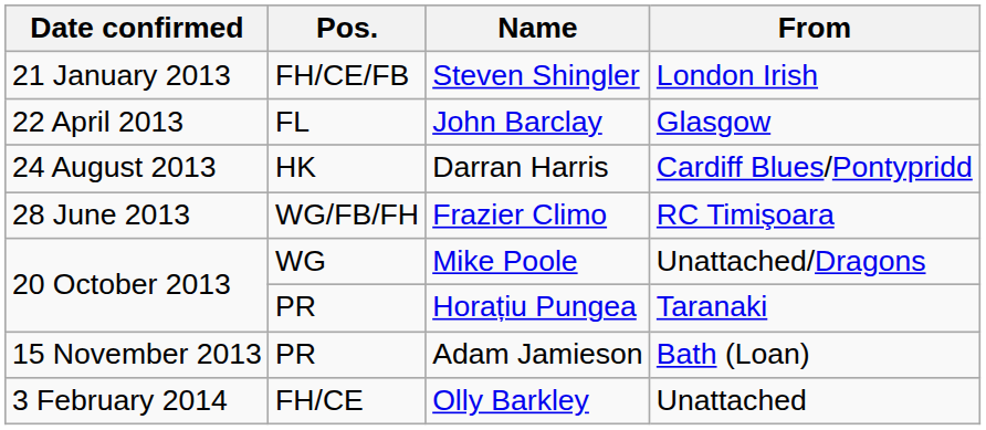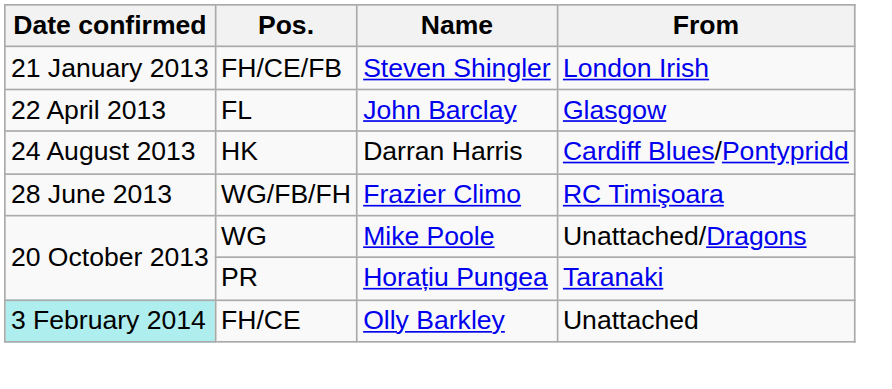 <table class="wikitable">
 <tr>
 <th>Date confirmed</th>
 <th>Pos.</th>
 <th>Name</th>
 <th>From</th>
 </tr>
 <tr>
 <td>21 January 2013</td>
 <td>FH/CE/FB</td>
 <td> <a href='#'>Steven Shingler</a></td>
 <td><a href='#'>London Irish</a></td>
 </tr>
 <tr>
 <td>22 April 2013</td>
 <td>FL</td>
 <td> <a href='#'>John Barclay</a></td>
 <td><a href='#'>Glasgow</a></td>
 </tr>
 <tr>
 <td>24 August 2013</td>
 <td>HK</td>
 <td> Darran Harris</td>
 <td><a href='#'>Cardiff Blues</a>/<a href='#'>Pontypridd</a></td>
 </tr>
 <tr>
 <td>28 June 2013</td>
 <td>WG/FB/FH</td>
 <td> <a href='#'>Frazier Climo</a></td>
 <td><a href='#'>RC Timişoara</a></td>
 </tr>
 <tr>
 <td rowspan="2">20 October 2013</td>
 <td>WG</td>
 <td> <a href='#'>Mike Poole</a></td>
 <td>Unattached/<a href='#'>Dragons</a></td>
 </tr>
 <tr>
 <td>PR</td>
 <td> <a href='#'>Horațiu Pungea</a></td>
 <td><a href='#'>Taranaki</a></td>
 </tr>
 <tr>
-<td>15 November 2013</td>
-<td>PR</td>
-<td> Adam Jamieson</td>
-<td><a href='#'>Bath</a> (Loan)</td>
-</tr>
-<tr>
-<td>3 February 2014</td>
+<td style="background: paleturquoise;">3 February 2014</td>
 <td>FH/CE</td>
 <td> <a href='#'>Olly Barkley</a></td>
 <td>Unattached</td>
 </tr>
 </table>
